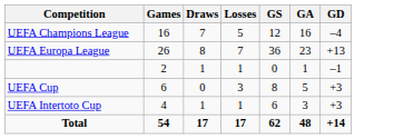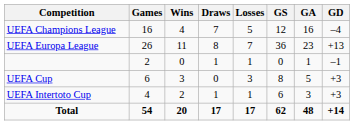 <table class="wikitable">
 <tr>
 <th style="width:185px;">Competition</th>
 <th width="45">Games</th>
+<th width="45">Wins</th>
 <th width="45">Draws</th>
 <th width="45">Losses</th>
 <th width="35">GS</th>
 <th width="35">GA</th>
 <th width="35">GD</th>
 </tr>
 <tr>
 <td align=left><a href='#'>UEFA Champions League</a></td>
 <td align=center>16</td>
+<td align=center>4</td>
 <td align=center>7</td>
 <td align=center>5</td>
 <td align=center>12</td>
 <td align=center>16</td>
 <td align=center>–4</td>
 </tr>
 <tr>
 <td align=left><a href='#'>UEFA Europa League</a></td>
 <td align=center>26</td>
+<td align=center>11</td>
 <td align=center>8</td>
 <td align=center>7</td>
 <td align=center>36</td>
 <td align=center>23</td>
 <td align=center>+13</td>
 </tr>
 <tr>
 <td align=left></td>
 <td align=center>2</td>
+<td align=center>0</td>
 <td align=center>1</td>
 <td align=center>1</td>
 <td align=center>0</td>
 <td align=center>1</td>
 <td align=center>–1</td>
 </tr>
 <tr>
 <td align=left><a href='#'>UEFA Cup</a></td>
 <td align=center>6</td>
+<td align=center>3</td>
 <td align=center>0</td>
 <td align=center>3</td>
 <td align=center>8</td>
 <td align=center>5</td>
 <td align=center>+3</td>
 </tr>
 <tr>
 <td align=left><a href='#'>UEFA Intertoto Cup</a></td>
 <td align=center>4</td>
+<td align=center>2</td>
 <td align=center>1</td>
 <td align=center>1</td>
 <td align=center>6</td>
 <td align=center>3</td>
 <td align=center>+3</td>
 </tr>
 <tr>
 <td align=center><strong>Total</strong></td>
 <td align=center><strong>54</strong></td>
+<td align=center><strong>20</strong></td>
 <td align=center><strong>17</strong></td>
 <td align=center><strong>17</strong></td>
 <td align=center><strong>62</strong></td>
 <td align=center><strong>48</strong></td>
 <td align=center><strong>+14</strong></td>
 </tr>
 </table>
